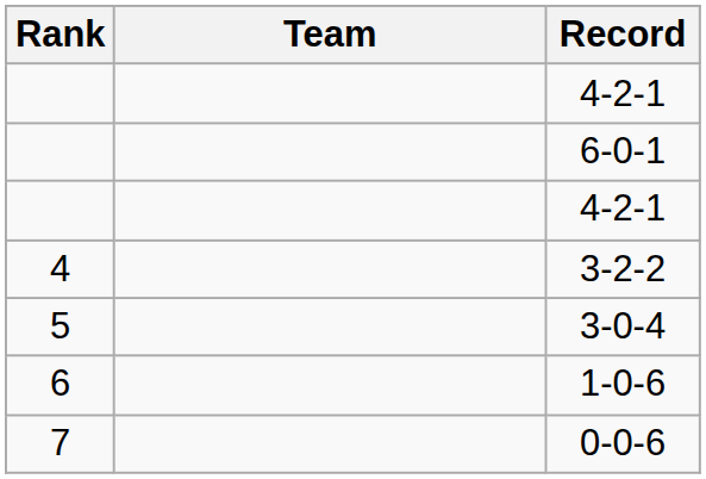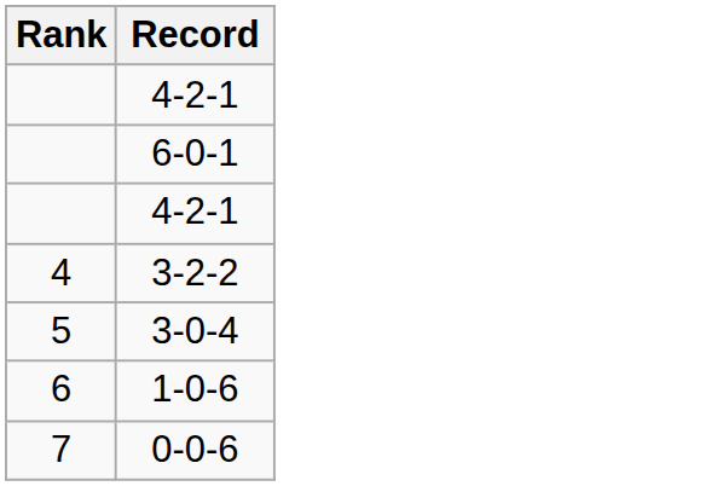 <table class="wikitable" style="text-align: center;">
 <tr>
 <th width=40>Rank</th>
-<th width=180>Team</th>
 <th width=60>Record</th>
 </tr>
 <tr>
 <td></td>
-<td align=left></td>
 <td>4-2-1</td>
 </tr>
 <tr>
 <td></td>
-<td align=left></td>
 <td>6-0-1</td>
 </tr>
 <tr>
 <td></td>
-<td align=left></td>
 <td>4-2-1</td>
 </tr>
 <tr>
 <td>4</td>
-<td align=left></td>
 <td>3-2-2</td>
 </tr>
 <tr>
 <td>5</td>
-<td align=left></td>
 <td>3-0-4</td>
 </tr>
 <tr>
 <td>6</td>
-<td align=left></td>
 <td>1-0-6</td>
 </tr>
 <tr>
 <td>7</td>
-<td align=left></td>
 <td>0-0-6</td>
 </tr>
 </table>
